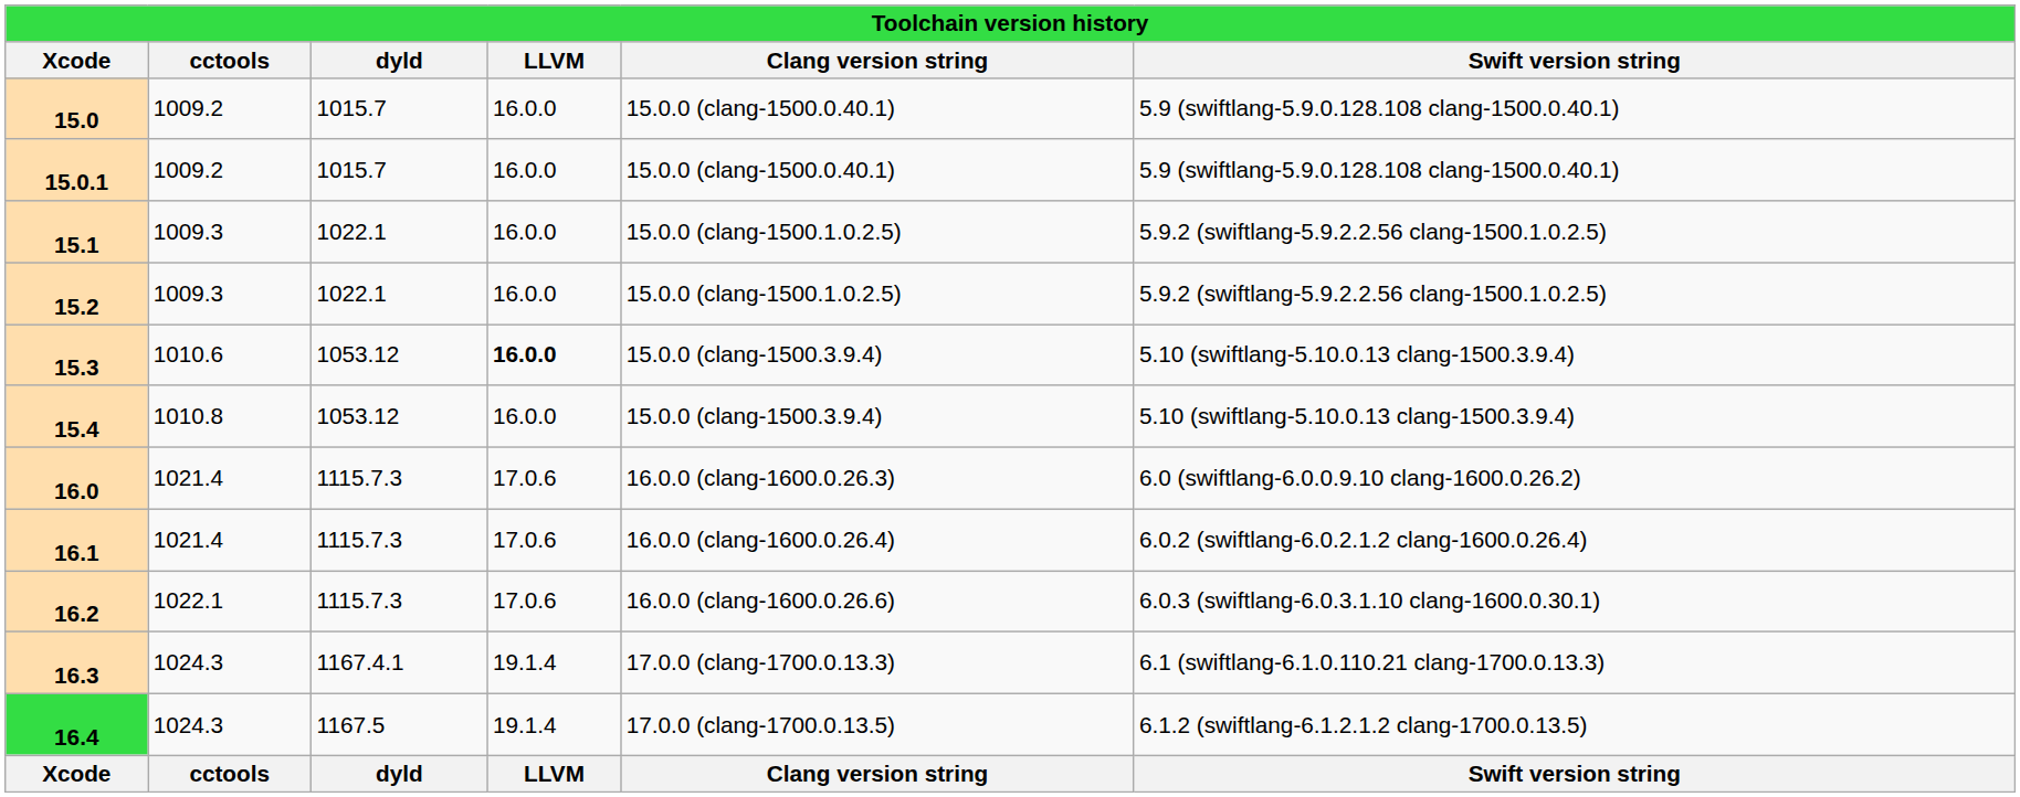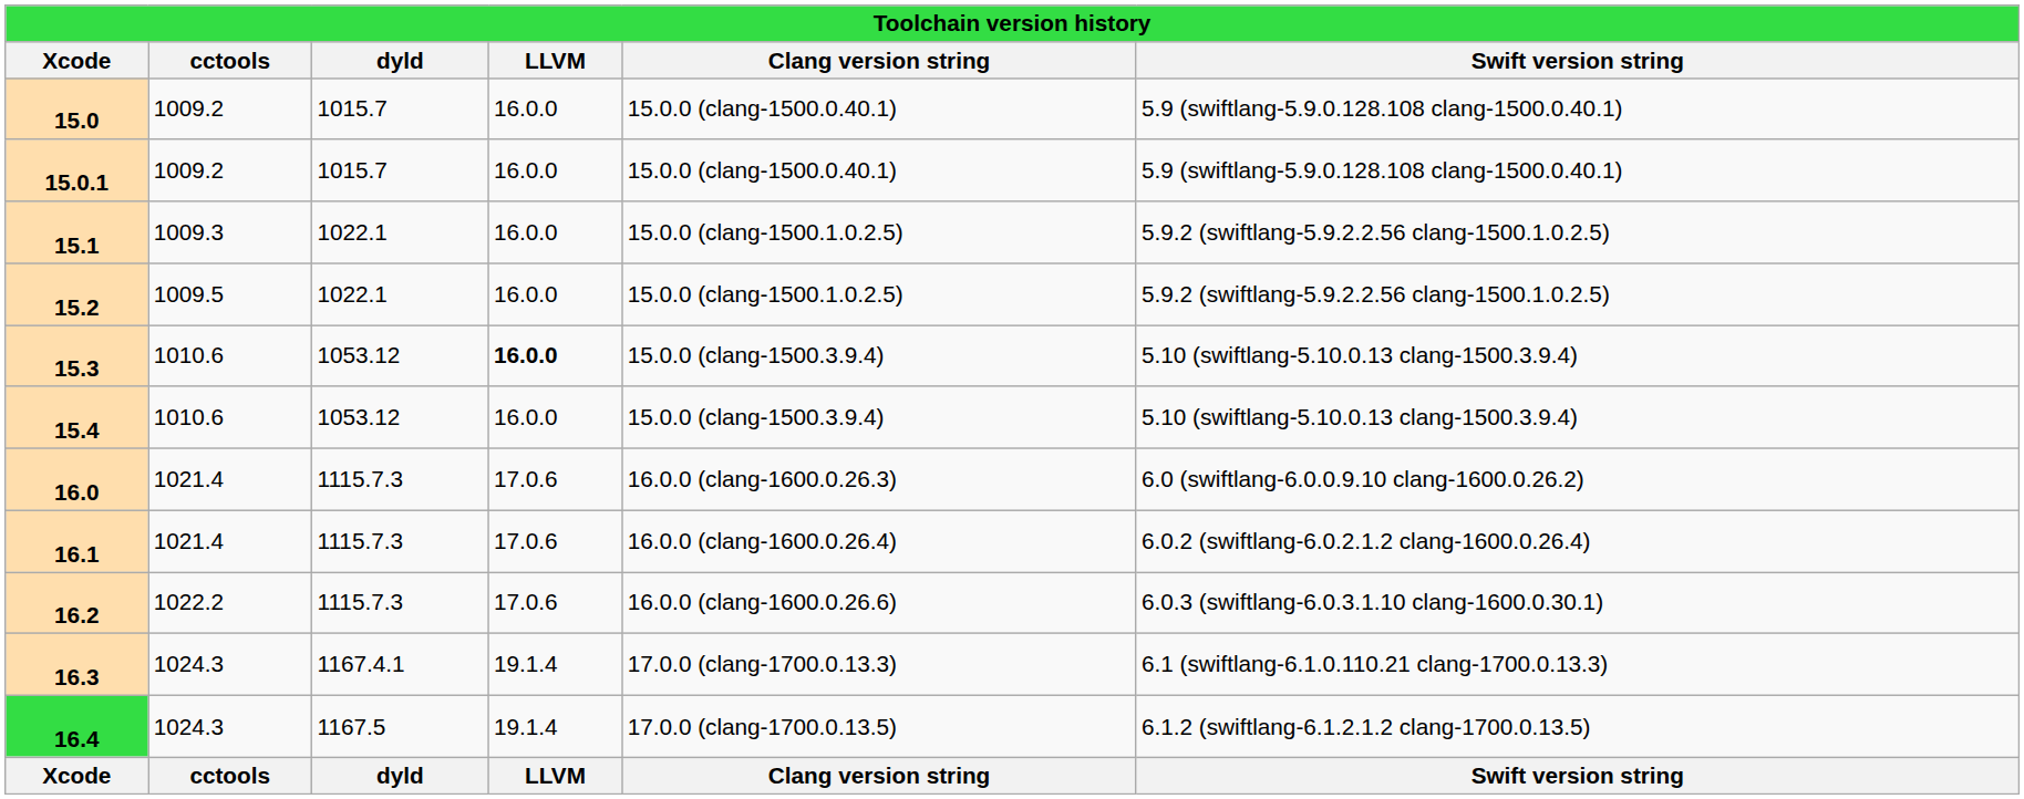 <table class="wikitable collapsible" style="width:100%; font-size:90%;">
 <tr>
 <th style="background: #3d4; text-align:center;" colspan="9">Toolchain version history</th>
 </tr>
 <tr>
 <th>Xcode</th>
 <th>cctools</th>
 <th>dyld</th>
 <th>LLVM</th>
 <th>Clang version string</th>
 <th>Swift version string</th>
 </tr>
 <tr>
 <th style="background:#ffdead;"><br><strong>15.0</strong></th>
 <td>1009.2</td>
 <td>1015.7</td>
 <td>16.0.0</td>
 <td>15.0.0 (clang-1500.0.40.1)</td>
 <td>5.9 (swiftlang-5.9.0.128.108 clang-1500.0.40.1)</td>
 </tr>
 <tr>
 <th style="background:#ffdead;"><br><strong>15.0.1</strong></th>
 <td>1009.2</td>
 <td>1015.7</td>
 <td>16.0.0</td>
 <td>15.0.0 (clang-1500.0.40.1)</td>
 <td>5.9 (swiftlang-5.9.0.128.108 clang-1500.0.40.1)</td>
 </tr>
 <tr>
 <th style="background:#ffdead;"><br><strong>15.1</strong></th>
 <td>1009.3</td>
 <td>1022.1</td>
 <td>16.0.0</td>
 <td>15.0.0 (clang-1500.1.0.2.5)</td>
 <td>5.9.2 (swiftlang-5.9.2.2.56 clang-1500.1.0.2.5)</td>
 </tr>
 <tr>
 <th style="background:#ffdead;"><br><strong>15.2</strong></th>
-<td>1009.3</td>
+<td>1009.5</td>
 <td>1022.1</td>
 <td>16.0.0</td>
 <td>15.0.0 (clang-1500.1.0.2.5)</td>
 <td>5.9.2 (swiftlang-5.9.2.2.56 clang-1500.1.0.2.5)</td>
 </tr>
 <tr>
 <th style="background:#ffdead;"><br><strong>15.3</strong></th>
 <td>1010.6</td>
 <td>1053.12</td>
 <td><strong>16.0.0</strong></td>
 <td>15.0.0 (clang-1500.3.9.4)</td>
 <td>5.10 (swiftlang-5.10.0.13 clang-1500.3.9.4)</td>
 </tr>
 <tr>
 <th style="background:#ffdead;"><br><strong>15.4</strong></th>
-<td>1010.8</td>
+<td>1010.6</td>
 <td>1053.12</td>
 <td>16.0.0</td>
 <td>15.0.0 (clang-1500.3.9.4)</td>
 <td>5.10 (swiftlang-5.10.0.13 clang-1500.3.9.4)</td>
 </tr>
 <tr>
 <th style="background:#ffdead;"><br><strong>16.0</strong></th>
 <td>1021.4</td>
 <td>1115.7.3</td>
 <td>17.0.6</td>
 <td>16.0.0 (clang-1600.0.26.3)</td>
 <td>6.0 (swiftlang-6.0.0.9.10 clang-1600.0.26.2)</td>
 </tr>
 <tr>
 <th style="background:#ffdead;"><br><strong>16.1</strong></th>
 <td>1021.4</td>
 <td>1115.7.3</td>
 <td>17.0.6</td>
 <td>16.0.0 (clang-1600.0.26.4)</td>
 <td>6.0.2 (swiftlang-6.0.2.1.2 clang-1600.0.26.4)</td>
 </tr>
 <tr>
 <th style="background:#ffdead;"><br><strong>16.2</strong></th>
-<td>1022.1</td>
+<td>1022.2</td>
 <td>1115.7.3</td>
 <td>17.0.6</td>
 <td>16.0.0 (clang-1600.0.26.6)</td>
 <td>6.0.3 (swiftlang-6.0.3.1.10 clang-1600.0.30.1)</td>
 </tr>
 <tr>
 <th style="background:#ffdead;"><br><strong>16.3</strong></th>
 <td>1024.3</td>
 <td>1167.4.1</td>
 <td>19.1.4</td>
 <td>17.0.0 (clang-1700.0.13.3)</td>
 <td>6.1 (swiftlang-6.1.0.110.21 clang-1700.0.13.3)</td>
 </tr>
 <tr>
 <th style="background:#3d4;"><br><strong>16.4</strong></th>
 <td>1024.3</td>
 <td>1167.5</td>
 <td>19.1.4</td>
 <td>17.0.0 (clang-1700.0.13.5)</td>
 <td>6.1.2 (swiftlang-6.1.2.1.2 clang-1700.0.13.5)</td>
 </tr>
 <tr>
 <th>Xcode</th>
 <th>cctools</th>
 <th>dyld</th>
 <th>LLVM</th>
 <th>Clang version string</th>
 <th>Swift version string</th>
 </tr>
 </table>
